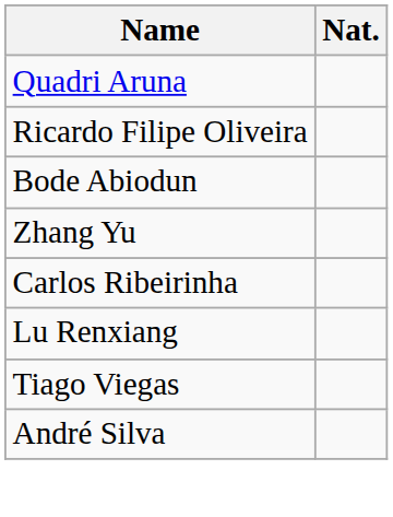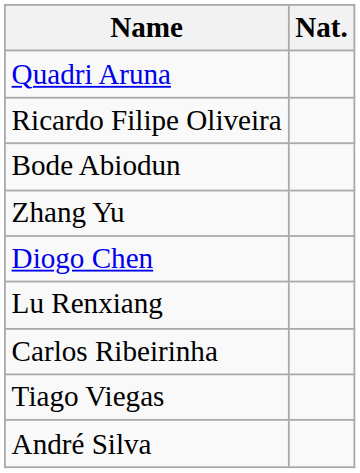 <table class="wikitable">
 <tr>
 <th>Name</th>
 <th>Nat.</th>
 </tr>
 <tr>
 <td><a href='#'>Quadri Aruna</a></td>
 <td></td>
 </tr>
 <tr>
 <td>Ricardo Filipe Oliveira</td>
 <td></td>
 </tr>
 <tr>
 <td>Bode Abiodun</td>
 <td></td>
 </tr>
 <tr>
 <td>Zhang Yu</td>
 <td></td>
 </tr>
 <tr>
-<td>Carlos Ribeirinha</td>
+<td><a href='#'>Diogo Chen</a></td>
 <td></td>
 </tr>
 <tr>
 <td>Lu Renxiang</td>
+<td></td>
+</tr>
+<tr>
+<td>Carlos Ribeirinha</td>
 <td></td>
 </tr>
 <tr>
 <td>Tiago Viegas</td>
 <td></td>
 </tr>
 <tr>
 <td>André Silva</td>
 <td></td>
 </tr>
 </table>
